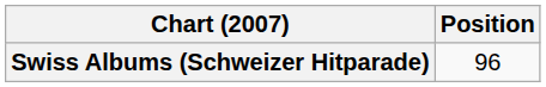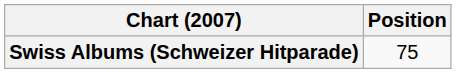 <table class="wikitable plainrowheaders" style="text-align:center">
 <tr>
 <th scope="col">Chart (2007)</th>
 <th scope="col">Position</th>
 </tr>
 <tr>
 <th scope="row">Swiss Albums (Schweizer Hitparade)</th>
-<td>96</td>
+<td>75</td>
 </tr>
 </table>
